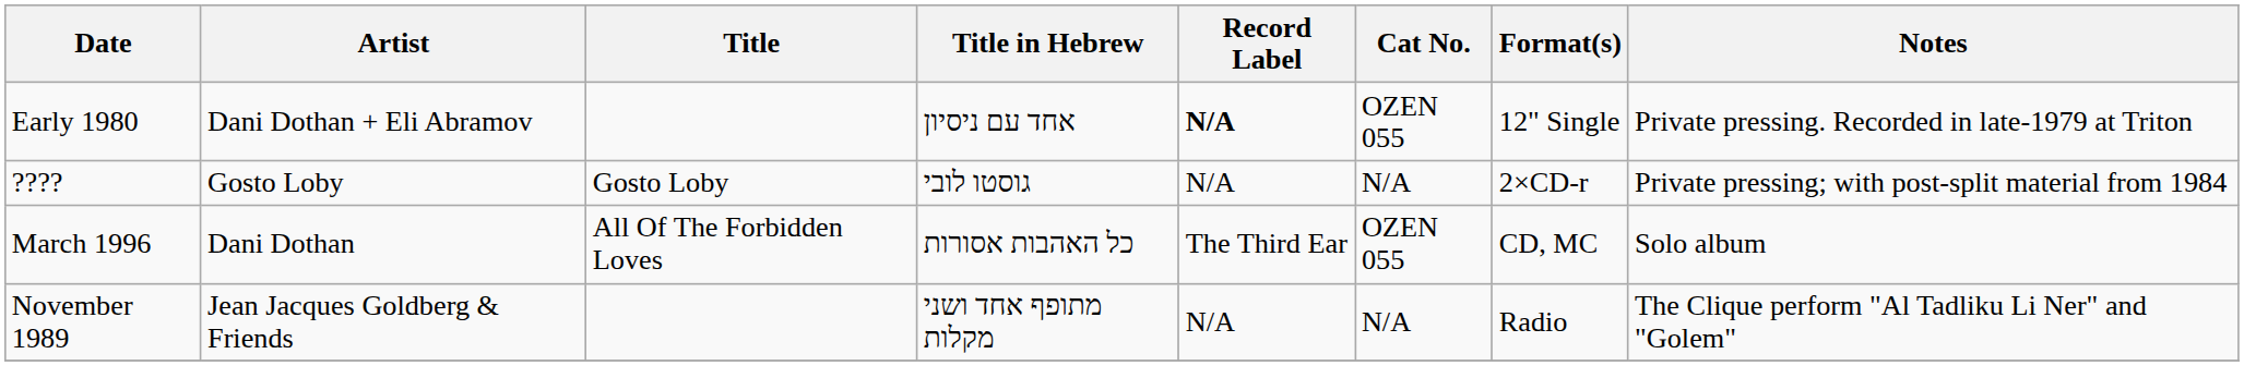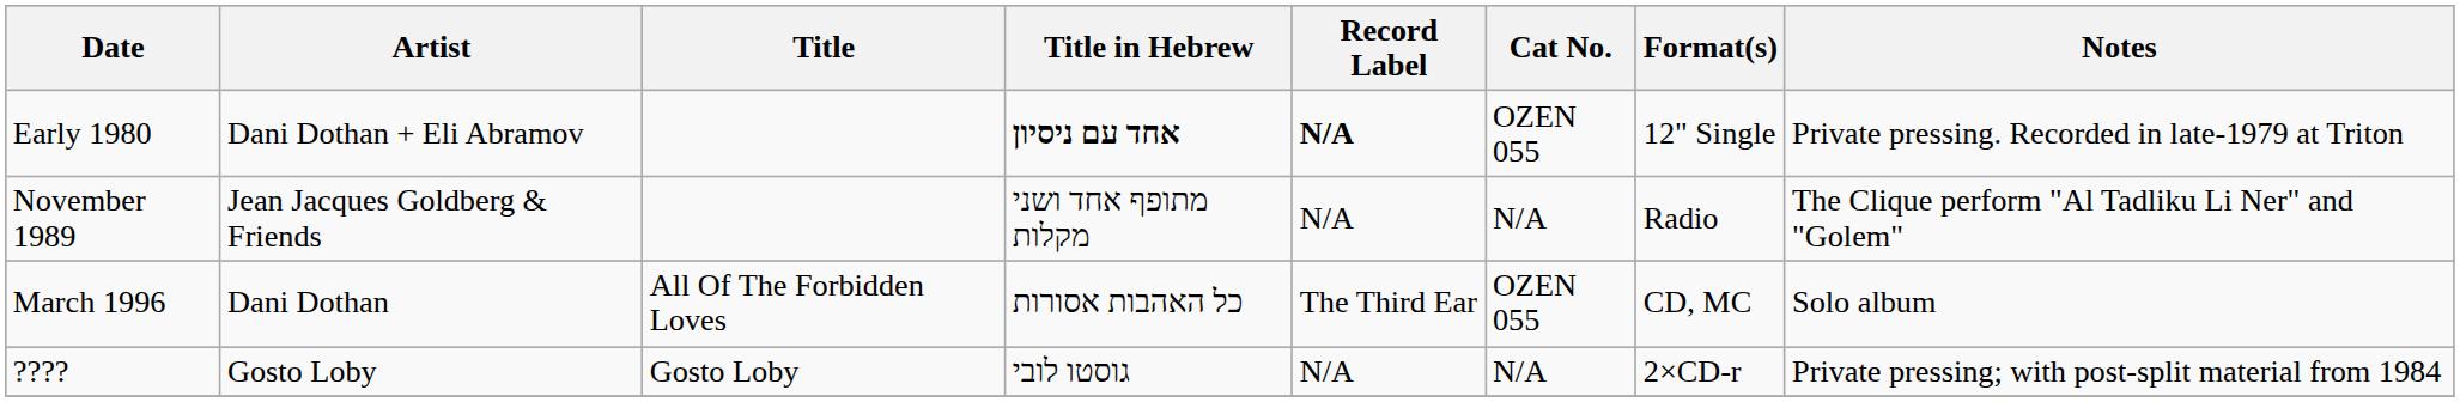 <table class=wikitable>
 <tr>
 <th>Date</th>
 <th>Artist</th>
 <th>Title</th>
 <th>Title in Hebrew</th>
 <th>Record Label</th>
 <th>Cat No.</th>
 <th>Format(s)</th>
 <th>Notes</th>
 </tr>
 <tr>
 <td>Early 1980</td>
 <td>Dani Dothan + Eli Abramov</td>
 <td></td>
-<td>אחד עם ניסיון</td>
+<td><strong>אחד עם ניסיון</strong></td>
 <td><strong>N/A</strong></td>
 <td>OZEN 055</td>
 <td>12" Single</td>
 <td>Private pressing. Recorded in late-1979 at Triton</td>
+</tr>
+<tr>
+<td>November 1989</td>
+<td>Jean Jacques Goldberg & Friends</td>
+<td></td>
+<td>מתופף אחד ושני מקלות</td>
+<td>N/A</td>
+<td>N/A</td>
+<td>Radio</td>
+<td>The Clique perform "Al Tadliku Li Ner" and "Golem"</td>
+</tr>
+<tr>
+<td>March 1996</td>
+<td>Dani Dothan</td>
+<td>All Of The Forbidden Loves</td>
+<td>כל האהבות אסורות</td>
+<td>The Third Ear</td>
+<td>OZEN 055</td>
+<td>CD, MC</td>
+<td>Solo album</td>
 </tr>
 <tr>
 <td>????</td>
 <td>Gosto Loby</td>
 <td>Gosto Loby</td>
 <td>גוסטו לובי</td>
 <td>N/A</td>
 <td>N/A</td>
 <td>2×CD-r</td>
 <td>Private pressing; with post-split material from 1984</td>
 </tr>
 <tr>
-<td>March 1996</td>
-<td>Dani Dothan</td>
-<td>All Of The Forbidden Loves</td>
-<td>כל האהבות אסורות</td>
-<td>The Third Ear</td>
-<td>OZEN 055</td>
-<td>CD, MC</td>
-<td>Solo album</td>
-</tr>
-<tr>
-<td>November 1989</td>
-<td>Jean Jacques Goldberg & Friends</td>
-<td></td>
-<td>מתופף אחד ושני מקלות</td>
-<td>N/A</td>
-<td>N/A</td>
-<td>Radio</td>
-<td>The Clique perform "Al Tadliku Li Ner" and "Golem"</td>
-</tr>
-<tr>
 </tr>
 </table>
